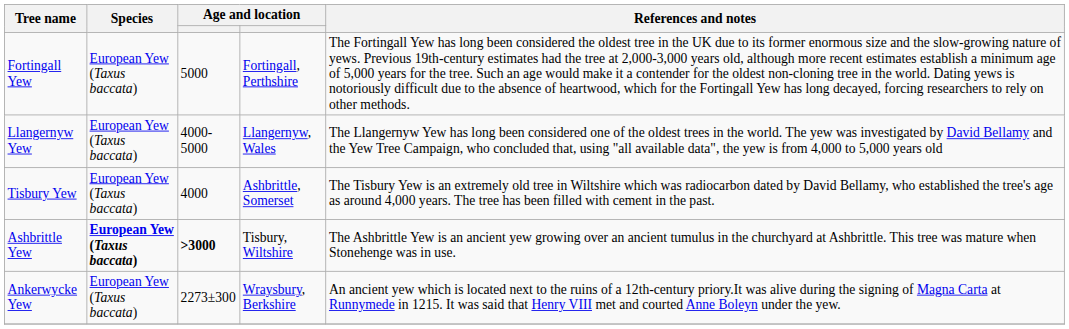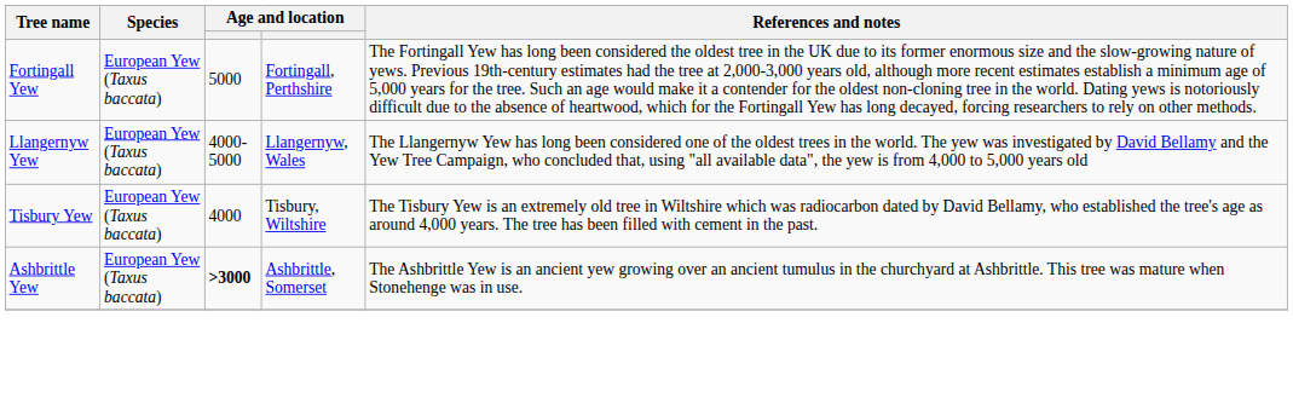 <table class="wikitable" font=90%>
 <tr>
 <th rowspan=2>Tree name</th>
 <th rowspan=2>Species</th>
 <th colspan=2>Age and location</th>
 <th rowspan=2>References and notes</th>
 </tr>
 <tr>
 <th></th>
 <th></th>
 </tr>
 <tr>
 <td><a href='#'>Fortingall Yew</a></td>
 <td><a href='#'>European Yew</a> (<em>Taxus baccata</em>)</td>
 <td>5000</td>
 <td><a href='#'>Fortingall</a>, <a href='#'>Perthshire</a></td>
 <td>The Fortingall Yew has long been considered the oldest tree in the UK due to its former enormous size and the slow-growing nature of yews. Previous 19th-century estimates had the tree at 2,000-3,000 years old, although more recent estimates establish a minimum age of 5,000 years for the tree. Such an age would make it a contender for the oldest non-cloning tree in the world. Dating yews is notoriously difficult due to the absence of heartwood, which for the Fortingall Yew has long decayed, forcing researchers to rely on other methods.</td>
 </tr>
 <tr>
 <td><a href='#'>Llangernyw Yew</a></td>
 <td><a href='#'>European Yew</a> (<em>Taxus baccata</em>)</td>
 <td>4000-5000</td>
 <td><a href='#'>Llangernyw</a>, <a href='#'>Wales</a></td>
 <td>The Llangernyw Yew has long been considered one of the oldest trees in the world. The yew was investigated by <a href='#'>David Bellamy</a> and the Yew Tree Campaign, who concluded that, using "all available data", the yew is from 4,000 to 5,000 years old</td>
 </tr>
 <tr>
 <td><a href='#'>Tisbury Yew</a></td>
 <td><a href='#'>European Yew</a> (<em>Taxus baccata</em>)</td>
 <td>4000</td>
-<td><a href='#'>Ashbrittle</a>, <a href='#'>Somerset</a></td>
+<td>Tisbury, <a href='#'>Wiltshire</a></td>
 <td>The Tisbury Yew is an extremely old tree in Wiltshire which was radiocarbon dated by David Bellamy, who established the tree's age as around 4,000 years. The tree has been filled with cement in the past.</td>
 </tr>
 <tr>
 <td><a href='#'>Ashbrittle Yew</a></td>
-<td><strong><a href='#'>European Yew</a> (<em>Taxus baccata</em>)</strong></td>
+<td><a href='#'>European Yew</a> (<em>Taxus baccata</em>)</td>
 <td><strong>>3000</strong></td>
-<td>Tisbury, <a href='#'>Wiltshire</a></td>
+<td><a href='#'>Ashbrittle</a>, <a href='#'>Somerset</a></td>
 <td>The Ashbrittle Yew is an ancient yew growing over an ancient tumulus in the churchyard at Ashbrittle. This tree was mature when Stonehenge was in use.</td>
-</tr>
-<tr>
-<td><a href='#'>Ankerwycke Yew</a></td>
-<td><a href='#'>European Yew</a> (<em>Taxus baccata</em>)</td>
-<td>2273±300</td>
-<td><a href='#'>Wraysbury</a>, <a href='#'>Berkshire</a></td>
-<td>An ancient yew which is located next to the ruins of a 12th-century priory.It was alive during the signing of <a href='#'>Magna Carta</a> at <a href='#'>Runnymede</a> in 1215. It was said that <a href='#'>Henry VIII</a> met and courted <a href='#'>Anne Boleyn</a> under the yew.</td>
 </tr>
 <tr>
 </tr>
 </table>
